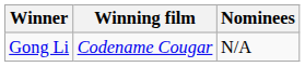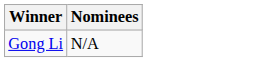 <table class="wikitable">
 <tr>
 <th>Winner</th>
-<th>Winning film</th>
 <th>Nominees</th>
 </tr>
 <tr>
 <td><a href='#'>Gong Li</a></td>
-<td><em><a href='#'>Codename Cougar</a></em></td>
 <td>N/A</td>
 </tr>
 </table>
